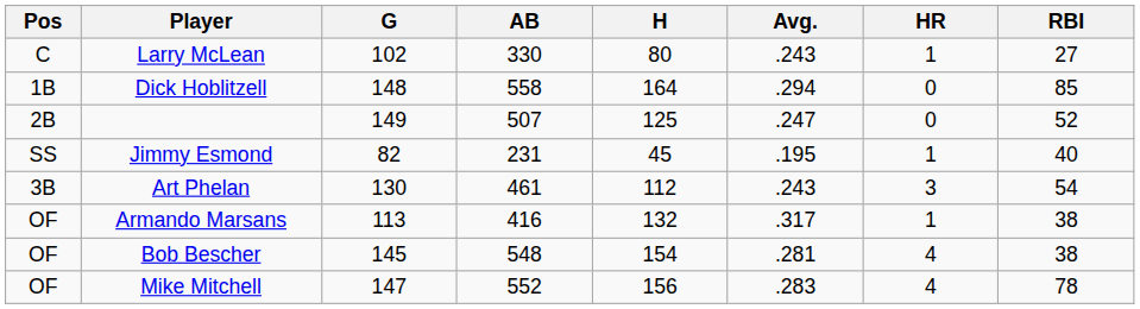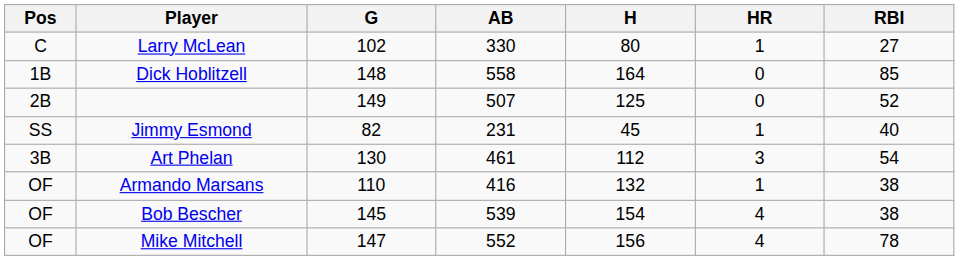 <table class="wikitable sortable">
 <tr>
 <th bgcolor="#DDDDFF" width="5%">Pos</th>
 <th bgcolor="#DDDDFF" width="16%">Player</th>
 <th bgcolor="#DDDDFF" width="9%">G</th>
 <th bgcolor="#DDDDFF" width="9%">AB</th>
 <th bgcolor="#DDDDFF" width="9%">H</th>
-<th bgcolor="#DDDDFF" width="9%">Avg.</th>
 <th bgcolor="#DDDDFF" width="9%">HR</th>
 <th bgcolor="#DDDDFF" width="9%">RBI</th>
 </tr>
 <tr align="center">
 <td>C</td>
 <td><a href='#'>Larry McLean</a></td>
 <td>102</td>
 <td>330</td>
 <td>80</td>
-<td>.243</td>
 <td>1</td>
 <td>27</td>
 </tr>
 <tr align=center>
 <td>1B</td>
 <td><a href='#'>Dick Hoblitzell</a></td>
 <td>148</td>
 <td>558</td>
 <td>164</td>
-<td>.294</td>
 <td>0</td>
 <td>85</td>
 </tr>
 <tr align=center>
 <td>2B</td>
 <td></td>
 <td>149</td>
 <td>507</td>
 <td>125</td>
-<td>.247</td>
 <td>0</td>
 <td>52</td>
 </tr>
 <tr align="center">
 <td>SS</td>
 <td><a href='#'>Jimmy Esmond</a></td>
 <td>82</td>
 <td>231</td>
 <td>45</td>
-<td>.195</td>
 <td>1</td>
 <td>40</td>
 </tr>
 <tr align=center>
 <td>3B</td>
 <td><a href='#'>Art Phelan</a></td>
 <td>130</td>
 <td>461</td>
 <td>112</td>
-<td>.243</td>
 <td>3</td>
 <td>54</td>
 </tr>
 <tr align=center>
 <td>OF</td>
 <td><a href='#'>Armando Marsans</a></td>
-<td>113</td>
+<td>110</td>
 <td>416</td>
 <td>132</td>
-<td>.317</td>
 <td>1</td>
 <td>38</td>
 </tr>
 <tr align=center>
 <td>OF</td>
 <td><a href='#'>Bob Bescher</a></td>
 <td>145</td>
-<td>548</td>
+<td>539</td>
 <td>154</td>
-<td>.281</td>
 <td>4</td>
 <td>38</td>
 </tr>
 <tr align=center>
 <td>OF</td>
 <td><a href='#'>Mike Mitchell</a></td>
 <td>147</td>
 <td>552</td>
 <td>156</td>
-<td>.283</td>
 <td>4</td>
 <td>78</td>
 </tr>
 </table>
